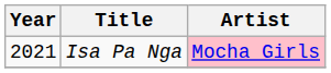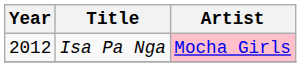 <table class="wikitable">
 <tr>
 <th>Year</th>
 <th>Title</th>
 <th>Artist</th>
 </tr>
 <tr>
-<td>2021</td>
+<td>2012</td>
 <td><em>Isa Pa Nga</em></td>
 <td style="background: pink;"><a href='#'>Mocha Girls</a></td>
 </tr>
 <tr>
 </tr>
 </table>
